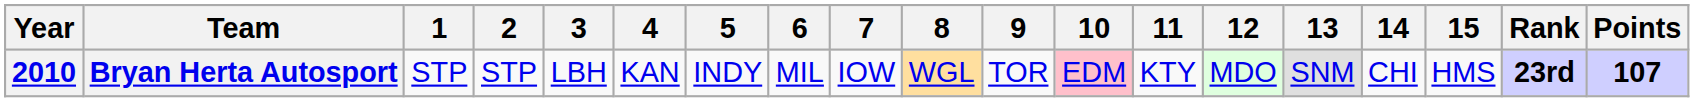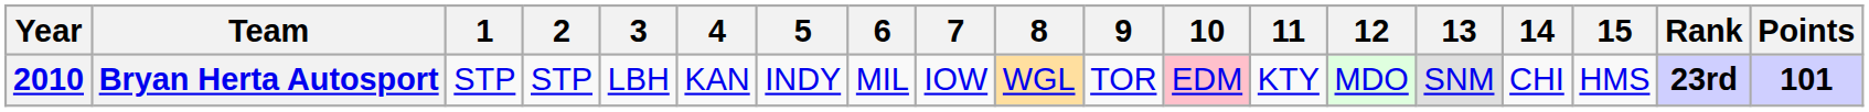 <table class="wikitable" style="text-align:center; font-size:85%">
 <tr>
 <th>Year</th>
 <th>Team</th>
 <th>1</th>
 <th>2</th>
 <th>3</th>
 <th>4</th>
 <th>5</th>
 <th>6</th>
 <th>7</th>
 <th>8</th>
 <th>9</th>
 <th>10</th>
 <th>11</th>
 <th>12</th>
 <th>13</th>
 <th>14</th>
 <th>15</th>
 <th>Rank</th>
 <th>Points</th>
 </tr>
 <tr>
 <th><a href='#'>2010</a></th>
 <th nowrap><a href='#'>Bryan Herta Autosport</a></th>
 <td><a href='#'>STP</a></td>
 <td><a href='#'>STP</a></td>
 <td><a href='#'>LBH</a></td>
 <td><a href='#'>KAN</a></td>
 <td><a href='#'>INDY</a></td>
 <td><a href='#'>MIL</a></td>
 <td><a href='#'>IOW</a></td>
 <td style="background:#FFDF9F;"><a href='#'>WGL</a><br></td>
 <td><a href='#'>TOR</a></td>
 <td style="background: pink;"><a href='#'>EDM</a></td>
 <td><a href='#'>KTY</a></td>
 <td style="background:#DFFFDF;"><a href='#'>MDO</a><br></td>
 <td style="background:#DFDFDF;"><a href='#'>SNM</a><br></td>
 <td><a href='#'>CHI</a></td>
 <td><a href='#'>HMS</a></td>
 <th style="background:#CFCFFF;">23rd</th>
-<th style="background:#CFCFFF;">107</th>
+<th style="background:#CFCFFF;">101</th>
 </tr>
 </table>
